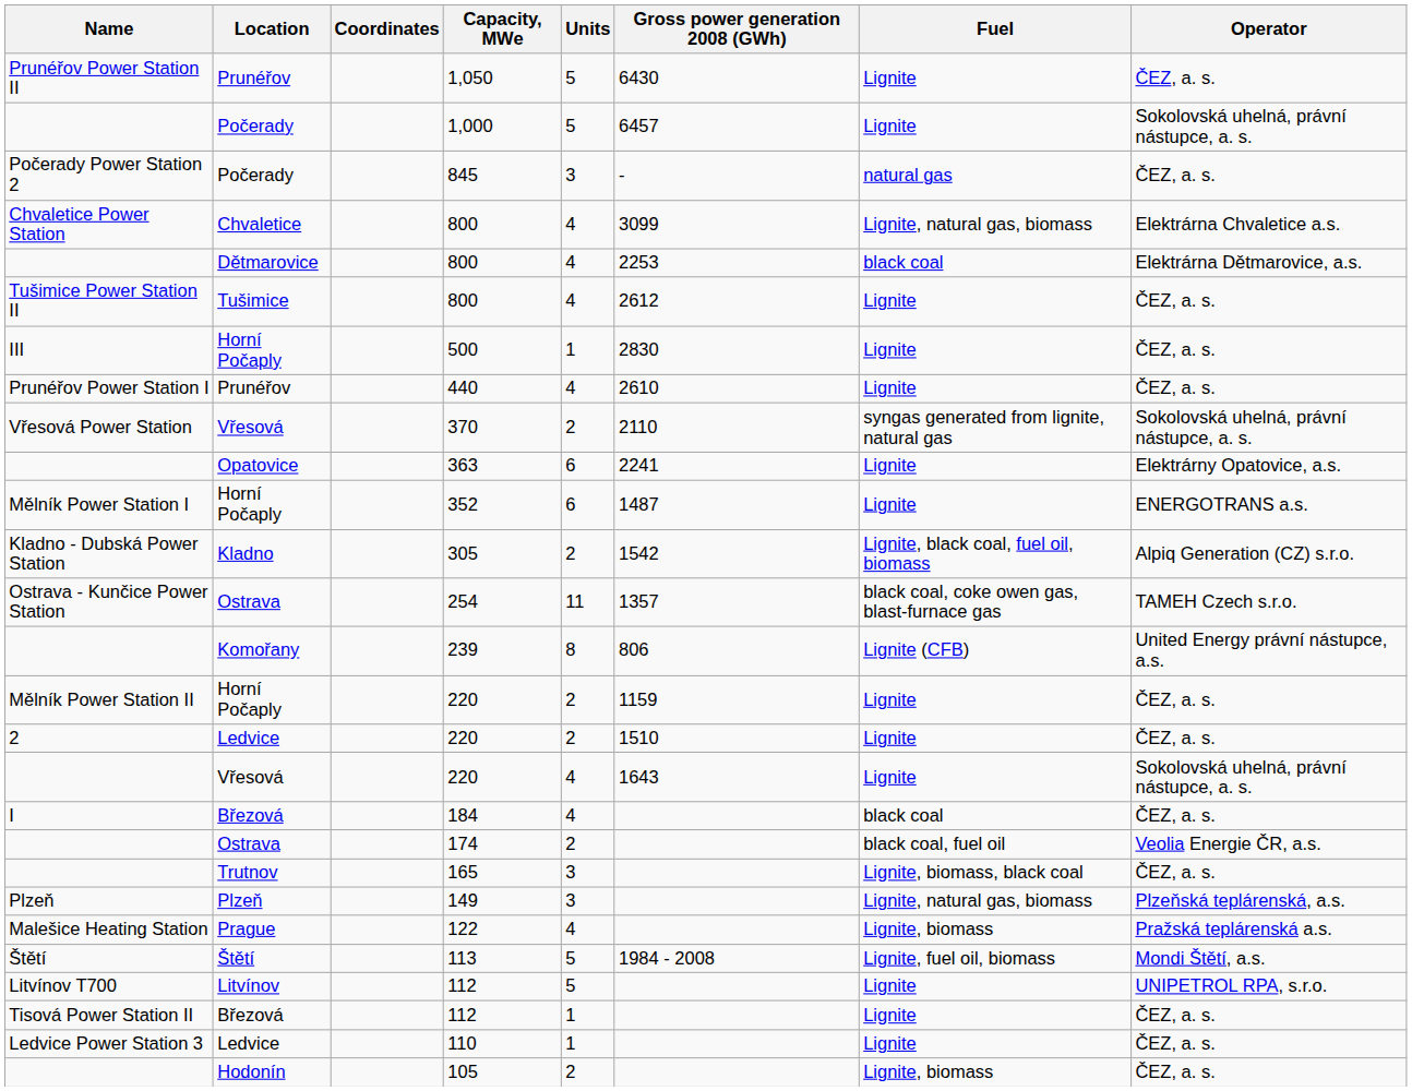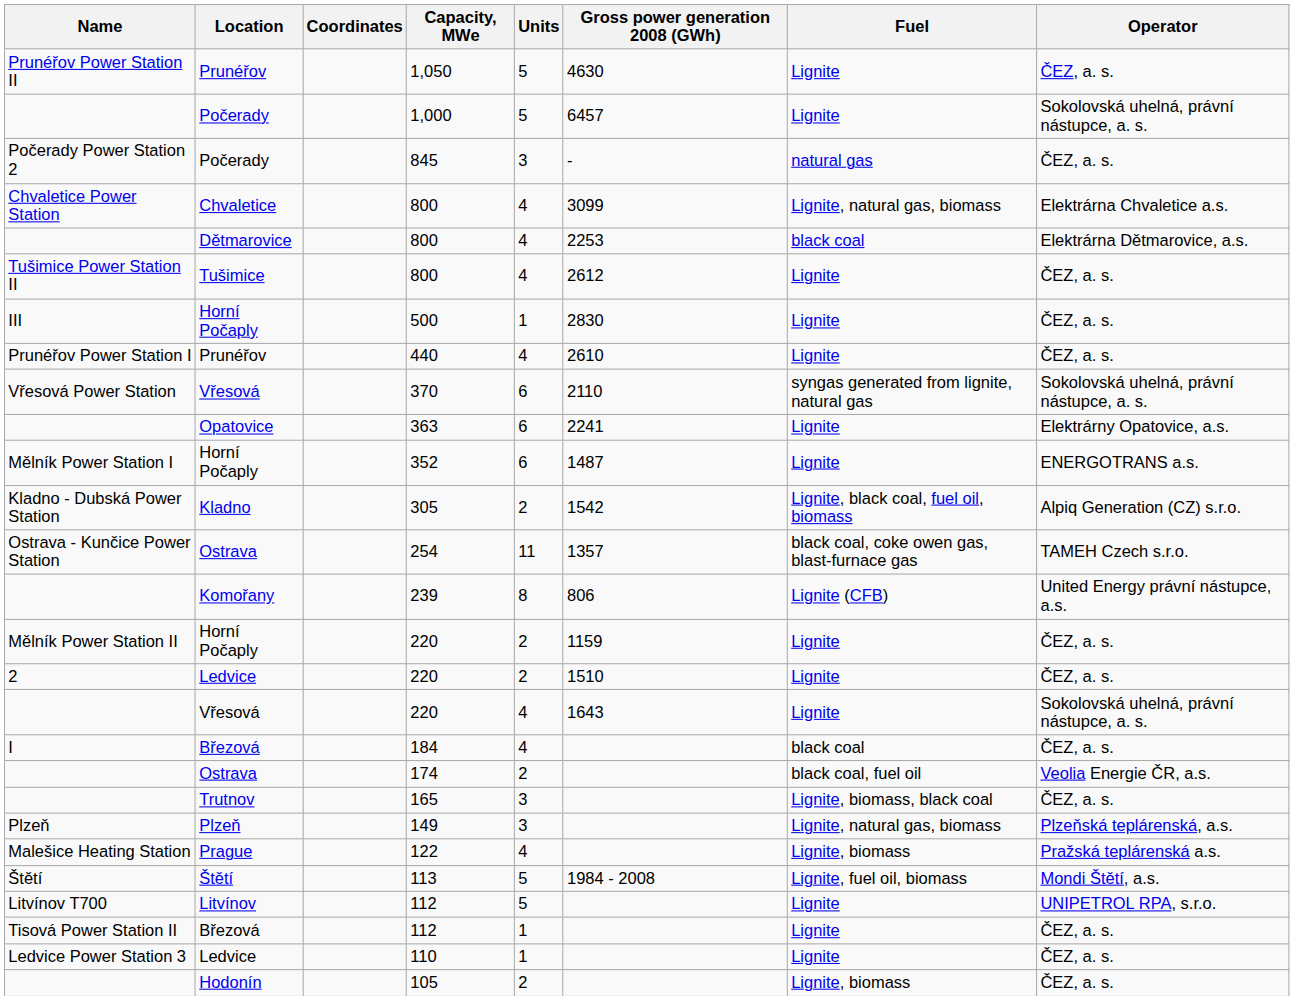 <table class="wikitable sortable">
 <tr>
 <th>Name</th>
 <th>Location</th>
 <th>Coordinates</th>
 <th>Capacity, MWe</th>
 <th>Units</th>
 <th>Gross power generation 2008 (GWh)</th>
 <th>Fuel</th>
 <th>Operator</th>
 </tr>
 <tr>
 <td><a href='#'>Prunéřov Power Station</a> II</td>
 <td><a href='#'>Prunéřov</a></td>
 <td></td>
 <td>1,050</td>
 <td>5</td>
-<td>6430</td>
+<td>4630</td>
 <td><a href='#'>Lignite</a></td>
 <td><a href='#'>ČEZ</a>, a. s.</td>
 </tr>
 <tr>
 <td></td>
 <td><a href='#'>Počerady</a></td>
 <td></td>
 <td>1,000</td>
 <td>5</td>
 <td>6457</td>
 <td><a href='#'>Lignite</a></td>
 <td>Sokolovská uhelná, právní nástupce, a. s.</td>
 </tr>
 <tr>
 <td>Počerady Power Station 2</td>
 <td>Počerady</td>
 <td></td>
 <td>845</td>
 <td>3</td>
 <td>-</td>
 <td><a href='#'>natural gas</a></td>
 <td>ČEZ, a. s.</td>
 </tr>
 <tr>
 <td><a href='#'>Chvaletice Power Station</a></td>
 <td><a href='#'>Chvaletice</a></td>
 <td></td>
 <td>800</td>
 <td>4</td>
 <td>3099</td>
 <td><a href='#'>Lignite</a>, natural gas, biomass</td>
 <td>Elektrárna Chvaletice a.s.</td>
 </tr>
 <tr>
 <td></td>
 <td><a href='#'>Dětmarovice</a></td>
 <td></td>
 <td>800</td>
 <td>4</td>
 <td>2253</td>
 <td><a href='#'>black coal</a></td>
 <td>Elektrárna Dětmarovice, a.s.</td>
 </tr>
 <tr>
 <td><a href='#'>Tušimice Power Station</a> II</td>
 <td><a href='#'>Tušimice</a></td>
 <td></td>
 <td>800</td>
 <td>4</td>
 <td>2612</td>
 <td><a href='#'>Lignite</a></td>
 <td>ČEZ, a. s.</td>
 </tr>
 <tr>
 <td> III</td>
 <td><a href='#'>Horní Počaply</a></td>
 <td></td>
 <td>500 </td>
 <td>1</td>
 <td>2830</td>
 <td><a href='#'>Lignite</a></td>
 <td>ČEZ, a. s.</td>
 </tr>
 <tr>
 <td>Prunéřov Power Station I</td>
 <td>Prunéřov</td>
 <td></td>
 <td>440 </td>
 <td>4</td>
 <td>2610</td>
 <td><a href='#'>Lignite</a></td>
 <td>ČEZ, a. s.</td>
 </tr>
 <tr>
 <td>Vřesová Power Station</td>
 <td><a href='#'>Vřesová</a></td>
 <td></td>
 <td>370</td>
-<td>2</td>
+<td>6</td>
 <td>2110</td>
 <td>syngas generated from lignite, natural gas </td>
 <td>Sokolovská uhelná, právní nástupce, a. s.</td>
 </tr>
 <tr>
 <td></td>
 <td><a href='#'>Opatovice</a></td>
 <td></td>
 <td>363</td>
 <td>6</td>
 <td>2241</td>
 <td><a href='#'>Lignite</a></td>
 <td>Elektrárny Opatovice, a.s.</td>
 </tr>
 <tr>
 <td>Mělník Power Station I</td>
 <td>Horní Počaply</td>
 <td></td>
 <td>352</td>
 <td>6</td>
 <td>1487</td>
 <td><a href='#'>Lignite</a></td>
 <td>ENERGOTRANS a.s.</td>
 </tr>
 <tr>
 <td>Kladno - Dubská Power Station</td>
 <td><a href='#'>Kladno</a></td>
 <td></td>
 <td>305</td>
 <td>2</td>
 <td>1542</td>
 <td><a href='#'>Lignite</a>, black coal, <a href='#'>fuel oil</a>, <a href='#'>biomass</a></td>
 <td>Alpiq Generation (CZ) s.r.o.</td>
 </tr>
 <tr>
 <td>Ostrava - Kunčice Power Station</td>
 <td><a href='#'>Ostrava</a></td>
 <td></td>
 <td>254</td>
 <td>11</td>
 <td>1357</td>
 <td>black coal, coke owen gas, blast-furnace gas</td>
 <td>TAMEH Czech s.r.o.</td>
 </tr>
 <tr>
 <td></td>
 <td><a href='#'>Komořany</a></td>
 <td></td>
 <td>239</td>
 <td>8</td>
 <td>806</td>
 <td><a href='#'>Lignite</a> (<a href='#'>CFB</a>)</td>
 <td>United Energy právní nástupce, a.s.</td>
 </tr>
 <tr>
 <td>Mělník Power Station II</td>
 <td>Horní Počaply</td>
 <td></td>
 <td>220 </td>
 <td>2</td>
 <td>1159</td>
 <td><a href='#'>Lignite</a></td>
 <td>ČEZ, a. s.</td>
 </tr>
 <tr>
 <td> 2</td>
 <td><a href='#'>Ledvice</a></td>
 <td></td>
 <td>220</td>
 <td>2</td>
 <td>1510</td>
 <td><a href='#'>Lignite</a></td>
 <td>ČEZ, a. s.</td>
 </tr>
 <tr>
 <td></td>
 <td>Vřesová</td>
 <td></td>
 <td>220</td>
 <td>4</td>
 <td>1643</td>
 <td><a href='#'>Lignite</a></td>
 <td>Sokolovská uhelná, právní nástupce, a. s.</td>
 </tr>
 <tr>
 <td> I</td>
 <td><a href='#'>Březová</a></td>
 <td></td>
 <td>184</td>
 <td>4</td>
 <td></td>
 <td>black coal</td>
 <td>ČEZ, a. s.</td>
 </tr>
 <tr>
 <td></td>
 <td><a href='#'>Ostrava</a></td>
 <td></td>
 <td>174</td>
 <td>2</td>
 <td></td>
 <td>black coal, fuel oil</td>
 <td><a href='#'>Veolia</a> Energie ČR, a.s.</td>
 </tr>
 <tr>
 <td></td>
 <td><a href='#'>Trutnov</a></td>
 <td></td>
 <td>165</td>
 <td>3</td>
 <td></td>
 <td><a href='#'>Lignite</a>, biomass, black coal</td>
 <td>ČEZ, a. s.</td>
 </tr>
 <tr>
 <td>Plzeň</td>
 <td><a href='#'>Plzeň</a></td>
 <td></td>
 <td>149</td>
 <td>3</td>
 <td></td>
 <td><a href='#'>Lignite</a>, natural gas, biomass</td>
 <td><a href='#'>Plzeňská teplárenská</a>, a.s.</td>
 </tr>
 <tr>
 <td>Malešice Heating Station</td>
 <td><a href='#'>Prague</a></td>
 <td></td>
 <td>122</td>
 <td>4</td>
 <td></td>
 <td><a href='#'>Lignite</a>, biomass</td>
 <td><a href='#'>Pražská teplárenská</a> a.s.</td>
 </tr>
 <tr>
 <td>Štětí</td>
 <td><a href='#'>Štětí</a></td>
 <td></td>
 <td>113</td>
 <td>5</td>
 <td>1984 - 2008</td>
 <td><a href='#'>Lignite</a>, fuel oil, biomass</td>
 <td><a href='#'>Mondi Štětí</a>, a.s.</td>
 </tr>
 <tr>
 <td>Litvínov T700</td>
 <td><a href='#'>Litvínov</a></td>
 <td></td>
 <td>112</td>
 <td>5</td>
 <td></td>
 <td><a href='#'>Lignite</a></td>
 <td><a href='#'>UNIPETROL RPA</a>, s.r.o.</td>
 </tr>
 <tr>
 <td>Tisová Power Station II</td>
 <td>Březová</td>
 <td></td>
 <td>112</td>
 <td>1</td>
 <td></td>
 <td><a href='#'>Lignite</a></td>
 <td>ČEZ, a. s.</td>
 </tr>
 <tr>
 <td>Ledvice Power Station 3</td>
 <td>Ledvice</td>
 <td></td>
 <td>110</td>
 <td>1</td>
 <td></td>
 <td><a href='#'>Lignite</a></td>
 <td>ČEZ, a. s.</td>
 </tr>
 <tr>
 <td></td>
 <td><a href='#'>Hodonín</a></td>
 <td></td>
 <td>105</td>
 <td>2</td>
 <td></td>
 <td><a href='#'>Lignite</a>, biomass</td>
 <td>ČEZ, a. s.</td>
 </tr>
 </table>
